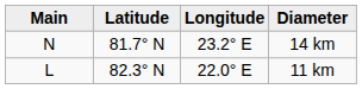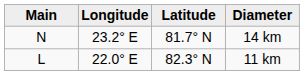 <table class="wikitable">
 <tr>
 <th width="25%" style="background:#eeeeee;">Main</th>
+<th width="25%" style="background:#eeeeee;">Longitude</th>
 <th width="25%" style="background:#eeeeee;">Latitude</th>
-<th width="25%" style="background:#eeeeee;">Longitude</th>
 <th width="25%" style="background:#eeeeee;">Diameter</th>
 </tr>
 <tr>
 <td align="center">N</td>
+<td align="center">23.2° E</td>
 <td align="center">81.7° N</td>
-<td align="center">23.2° E</td>
 <td align="center">14 km</td>
 </tr>
 <tr>
 <td align="center">L</td>
+<td align="center">22.0° E</td>
 <td align="center">82.3° N</td>
-<td align="center">22.0° E</td>
 <td align="center">11 km</td>
 </tr>
 </table>
